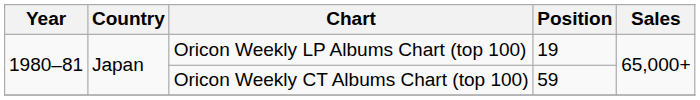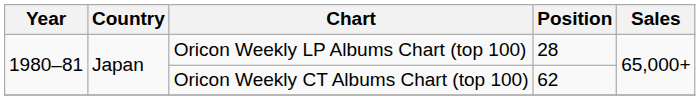 <table class="wikitable">
 <tr>
 <th>Year</th>
 <th>Country</th>
 <th>Chart</th>
 <th>Position</th>
 <th>Sales</th>
 </tr>
 <tr>
 <td rowspan=2>1980–81</td>
 <td rowspan=2>Japan</td>
 <td>Oricon Weekly LP Albums Chart (top 100)</td>
-<td>19</td>
+<td>28</td>
 <td rowspan=2>65,000+</td>
 </tr>
 <tr>
 <td>Oricon Weekly CT Albums Chart (top 100)</td>
-<td>59</td>
+<td>62</td>
 </tr>
 <tr>
 </tr>
 </table>
